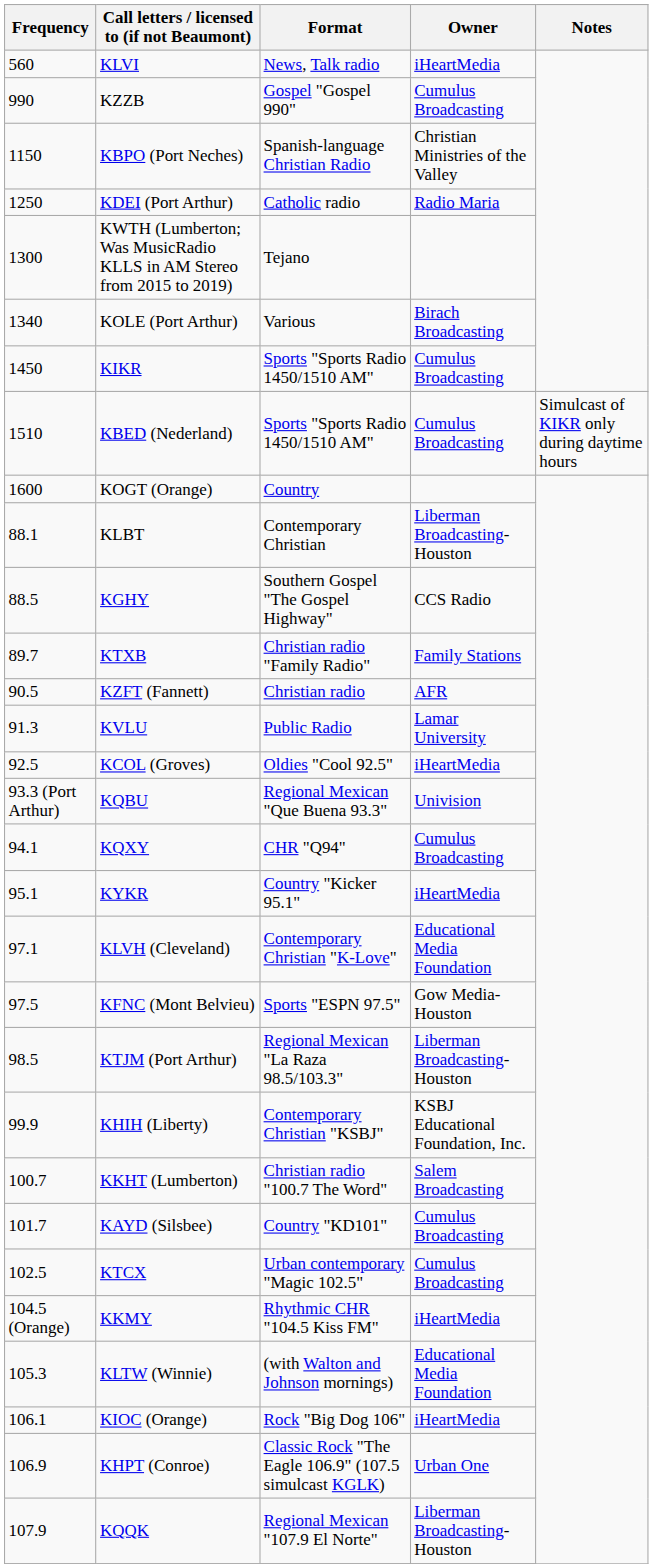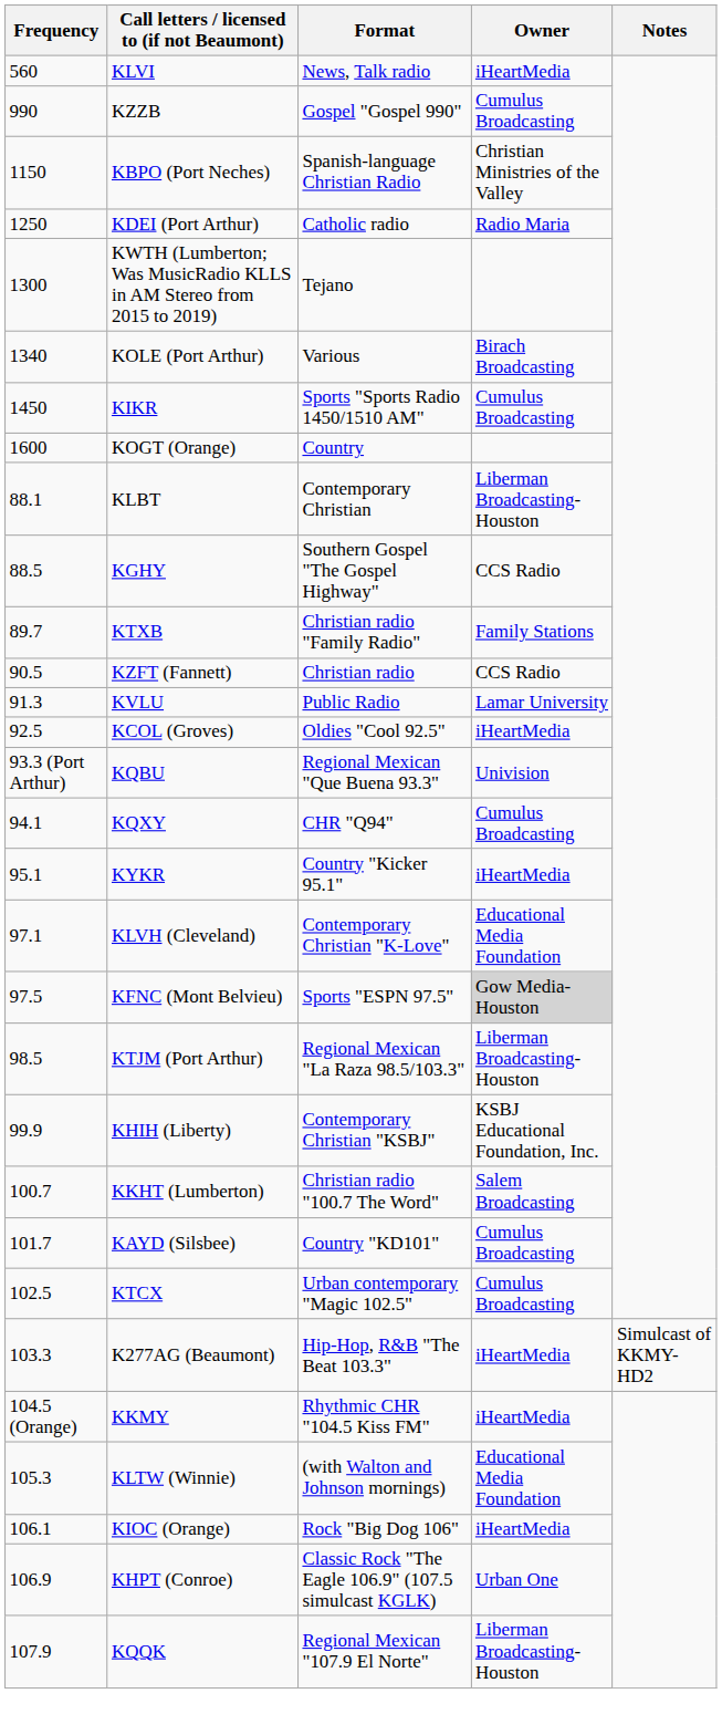 <table class="wikitable">
 <tr>
 <th>Frequency</th>
 <th>Call letters / licensed to (if not Beaumont)</th>
 <th>Format</th>
 <th>Owner</th>
 <th>Notes</th>
 </tr>
 <tr>
 <td>560</td>
 <td><a href='#'>KLVI</a></td>
 <td><a href='#'>News</a>, <a href='#'>Talk radio</a></td>
 <td><a href='#'>iHeartMedia</a></td>
 </tr>
 <tr>
 <td>990</td>
 <td>KZZB</td>
 <td><a href='#'>Gospel</a> "Gospel 990"</td>
 <td><a href='#'>Cumulus Broadcasting</a></td>
 </tr>
 <tr>
 <td>1150</td>
 <td><a href='#'>KBPO</a> (Port Neches)</td>
 <td>Spanish-language <a href='#'>Christian Radio</a></td>
 <td>Christian Ministries of the Valley</td>
 </tr>
 <tr>
 <td>1250</td>
 <td><a href='#'>KDEI</a> (Port Arthur)</td>
 <td><a href='#'>Catholic</a> radio</td>
 <td><a href='#'>Radio Maria</a></td>
 </tr>
 <tr>
 <td>1300</td>
 <td>KWTH (Lumberton; Was MusicRadio KLLS in AM Stereo from 2015 to 2019)</td>
 <td>Tejano</td>
 <td></td>
 </tr>
 <tr>
 <td>1340</td>
 <td>KOLE (Port Arthur)</td>
 <td>Various</td>
 <td><a href='#'>Birach Broadcasting</a></td>
 </tr>
 <tr>
 <td>1450</td>
 <td><a href='#'>KIKR</a></td>
 <td><a href='#'>Sports</a> "Sports Radio 1450/1510 AM"</td>
 <td><a href='#'>Cumulus Broadcasting</a></td>
 </tr>
 <tr>
-<td>1510</td>
-<td><a href='#'>KBED</a> (Nederland)</td>
-<td><a href='#'>Sports</a> "Sports Radio 1450/1510 AM"</td>
-<td><a href='#'>Cumulus Broadcasting</a></td>
-<td>Simulcast of <a href='#'>KIKR</a> only during daytime hours</td>
-</tr>
-<tr>
 <td>1600</td>
 <td>KOGT (Orange)</td>
 <td><a href='#'>Country</a></td>
 <td></td>
 </tr>
 <tr>
 <td>88.1</td>
 <td>KLBT</td>
 <td>Contemporary Christian</td>
 <td><a href='#'>Liberman Broadcasting</a>-Houston</td>
 </tr>
 <tr>
 <td>88.5</td>
 <td><a href='#'>KGHY</a></td>
 <td>Southern Gospel "The Gospel Highway"</td>
 <td>CCS Radio</td>
 </tr>
 <tr>
 <td>89.7</td>
 <td><a href='#'>KTXB</a></td>
 <td><a href='#'>Christian radio</a> "Family Radio"</td>
 <td><a href='#'>Family Stations</a></td>
 </tr>
 <tr>
 <td>90.5</td>
 <td><a href='#'>KZFT</a> (Fannett)</td>
 <td><a href='#'>Christian radio</a></td>
-<td><a href='#'>AFR</a></td>
+<td>CCS Radio</td>
 </tr>
 <tr>
 <td>91.3</td>
 <td><a href='#'>KVLU</a></td>
 <td><a href='#'>Public Radio</a></td>
 <td><a href='#'>Lamar University</a></td>
 </tr>
 <tr>
 <td>92.5</td>
 <td><a href='#'>KCOL</a> (Groves)</td>
 <td><a href='#'>Oldies</a> "Cool 92.5"</td>
 <td><a href='#'>iHeartMedia</a></td>
 </tr>
 <tr>
 <td>93.3 (Port Arthur)</td>
 <td><a href='#'>KQBU</a></td>
 <td><a href='#'>Regional Mexican</a> "Que Buena 93.3"</td>
 <td><a href='#'>Univision</a></td>
 </tr>
 <tr>
 <td>94.1</td>
 <td><a href='#'>KQXY</a></td>
 <td><a href='#'>CHR</a> "Q94"</td>
 <td><a href='#'>Cumulus Broadcasting</a></td>
 </tr>
 <tr>
 <td>95.1</td>
 <td><a href='#'>KYKR</a></td>
 <td><a href='#'>Country</a> "Kicker 95.1"</td>
 <td><a href='#'>iHeartMedia</a></td>
 </tr>
 <tr>
 <td>97.1</td>
 <td><a href='#'>KLVH</a> (Cleveland)</td>
 <td><a href='#'>Contemporary Christian</a> "<a href='#'>K-Love</a>"</td>
 <td><a href='#'>Educational Media Foundation</a></td>
 </tr>
 <tr>
 <td>97.5</td>
 <td><a href='#'>KFNC</a> (Mont Belvieu)</td>
 <td><a href='#'>Sports</a> "ESPN 97.5"</td>
-<td>Gow Media-Houston</td>
+<td style="background: lightgrey;">Gow Media-Houston</td>
 </tr>
 <tr>
 <td>98.5</td>
 <td><a href='#'>KTJM</a> (Port Arthur)</td>
 <td><a href='#'>Regional Mexican</a> "La Raza 98.5/103.3"</td>
 <td><a href='#'>Liberman Broadcasting</a>-Houston</td>
 </tr>
 <tr>
 <td>99.9</td>
 <td><a href='#'>KHIH</a> (Liberty)</td>
 <td><a href='#'>Contemporary Christian</a> "KSBJ"</td>
 <td>KSBJ Educational Foundation, Inc.</td>
 </tr>
 <tr>
 <td>100.7</td>
 <td><a href='#'>KKHT</a> (Lumberton)</td>
 <td><a href='#'>Christian radio</a> "100.7 The Word"</td>
 <td><a href='#'>Salem Broadcasting</a></td>
 </tr>
 <tr>
 <td>101.7</td>
 <td><a href='#'>KAYD</a> (Silsbee)</td>
 <td><a href='#'>Country</a> "KD101"</td>
 <td><a href='#'>Cumulus Broadcasting</a></td>
 </tr>
 <tr>
 <td>102.5</td>
 <td><a href='#'>KTCX</a></td>
 <td><a href='#'>Urban contemporary</a> "Magic 102.5"</td>
 <td><a href='#'>Cumulus Broadcasting</a></td>
+</tr>
+<tr>
+<td>103.3</td>
+<td>K277AG (Beaumont)</td>
+<td><a href='#'>Hip-Hop</a>, <a href='#'>R&B</a> "The Beat 103.3"</td>
+<td><a href='#'>iHeartMedia</a></td>
+<td>Simulcast of KKMY-HD2</td>
 </tr>
 <tr>
 <td>104.5 (Orange)</td>
 <td><a href='#'>KKMY</a></td>
 <td><a href='#'>Rhythmic CHR</a> "104.5 Kiss FM"</td>
 <td><a href='#'>iHeartMedia</a></td>
 </tr>
 <tr>
 <td>105.3</td>
 <td><a href='#'>KLTW</a> (Winnie)</td>
 <td>(with <a href='#'>Walton and Johnson</a> mornings)</td>
 <td><a href='#'>Educational Media Foundation</a></td>
 </tr>
 <tr>
 <td>106.1</td>
 <td><a href='#'>KIOC</a> (Orange)</td>
 <td><a href='#'>Rock</a> "Big Dog 106"</td>
 <td><a href='#'>iHeartMedia</a></td>
 </tr>
 <tr>
 <td>106.9</td>
 <td><a href='#'>KHPT</a> (Conroe)</td>
 <td><a href='#'>Classic Rock</a> "The Eagle 106.9" (107.5 simulcast <a href='#'>KGLK</a>)</td>
 <td><a href='#'>Urban One</a></td>
 </tr>
 <tr>
 <td>107.9</td>
 <td><a href='#'>KQQK</a></td>
 <td><a href='#'>Regional Mexican</a> "107.9 El Norte"</td>
 <td><a href='#'>Liberman Broadcasting</a>-Houston</td>
 </tr>
 <tr>
 </tr>
 </table>
